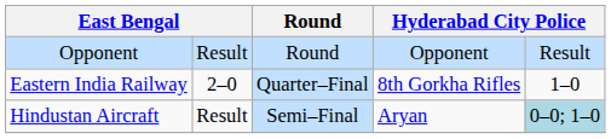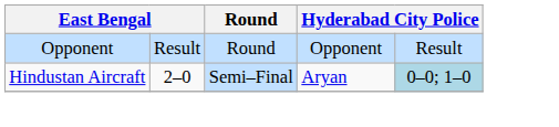 <table class="wikitable" style="text-align:center">
 <tr>
 <th colspan="2"><a href='#'>East Bengal</a></th>
 <th>Round</th>
 <th colspan="2"><a href='#'>Hyderabad City Police</a></th>
 </tr>
 <tr style="background:#C1E0FF">
 <td>Opponent</td>
 <td colspan="1">Result</td>
 <td>Round</td>
 <td>Opponent</td>
 <td colspan="1">Result</td>
 </tr>
 <tr>
-<td style="text-align:left"><a href='#'>Eastern India Railway</a></td>
+<td style="text-align:left"><a href='#'>Hindustan Aircraft</a></td>
 <td colspan="1">2–0</td>
-<td style="background:#C1E0FF">Quarter–Final</td>
-<td style="text-align:left"><a href='#'>8th Gorkha Rifles</a></td>
-<td colspan="1">1–0</td>
-</tr>
-<tr>
-<td style="text-align:left"><a href='#'>Hindustan Aircraft</a></td>
-<td colspan="1">Result</td>
 <td style="background:#C1E0FF">Semi–Final</td>
 <td style="text-align:left"><a href='#'>Aryan</a></td>
 <td colspan="1" style="background: lightblue;">0–0; 1–0</td>
 </tr>
 <tr>
 </tr>
 </table>
